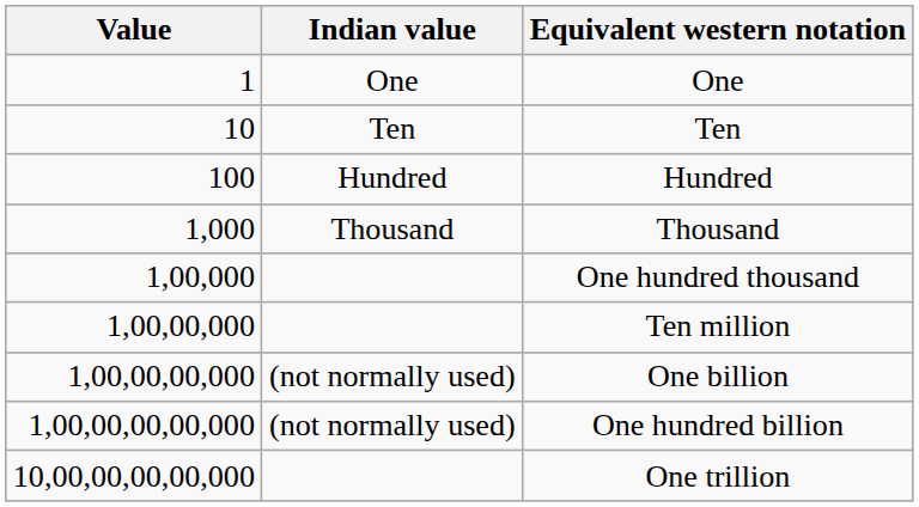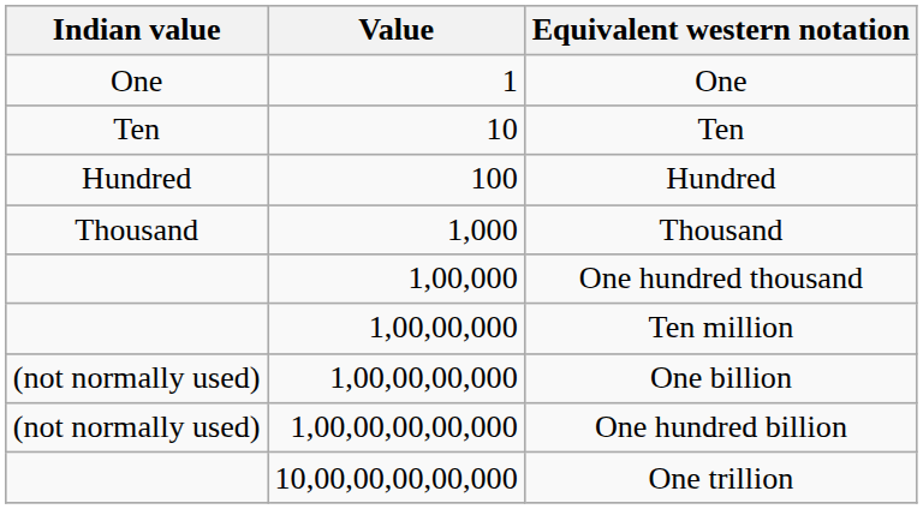 <table class="wikitable" style="text-align: center;">
 <tr>
+<th>Indian value</th>
 <th>Value</th>
-<th>Indian value</th>
 <th>Equivalent western notation</th>
 </tr>
 <tr>
+<td scope="row">One</td>
 <td style="text-align: right;">1</td>
-<td scope="row">One</td>
 <td>One</td>
 </tr>
 <tr>
+<td scope="row">Ten</td>
 <td style="text-align: right;">10</td>
-<td scope="row">Ten</td>
 <td>Ten</td>
 </tr>
 <tr>
+<td scope="row">Hundred</td>
 <td style="text-align: right;">100</td>
-<td scope="row">Hundred</td>
 <td>Hundred</td>
 </tr>
 <tr>
+<td scope="row">Thousand</td>
 <td style="text-align: right;">1,000</td>
-<td scope="row">Thousand</td>
 <td>Thousand</td>
 </tr>
 <tr>
+<td scope="row"></td>
 <td style="text-align: right;">1,00,000</td>
-<td scope="row"></td>
 <td>One hundred thousand</td>
 </tr>
 <tr>
+<td scope="row"></td>
 <td style="text-align: right;">1,00,00,000</td>
-<td scope="row"></td>
 <td>Ten million</td>
 </tr>
 <tr>
+<td scope="row"> (not normally used)</td>
 <td style="text-align: right;">1,00,00,00,000</td>
-<td scope="row"> (not normally used)</td>
 <td>One billion</td>
 </tr>
 <tr>
+<td scope="row"> (not normally used)</td>
 <td style="text-align: right;">1,00,00,00,00,000</td>
-<td scope="row"> (not normally used)</td>
 <td>One hundred billion</td>
 </tr>
 <tr>
+<td scope="row"></td>
 <td style="text-align: right;">10,00,00,00,00,000</td>
-<td scope="row"></td>
 <td>One trillion</td>
 </tr>
 </table>
